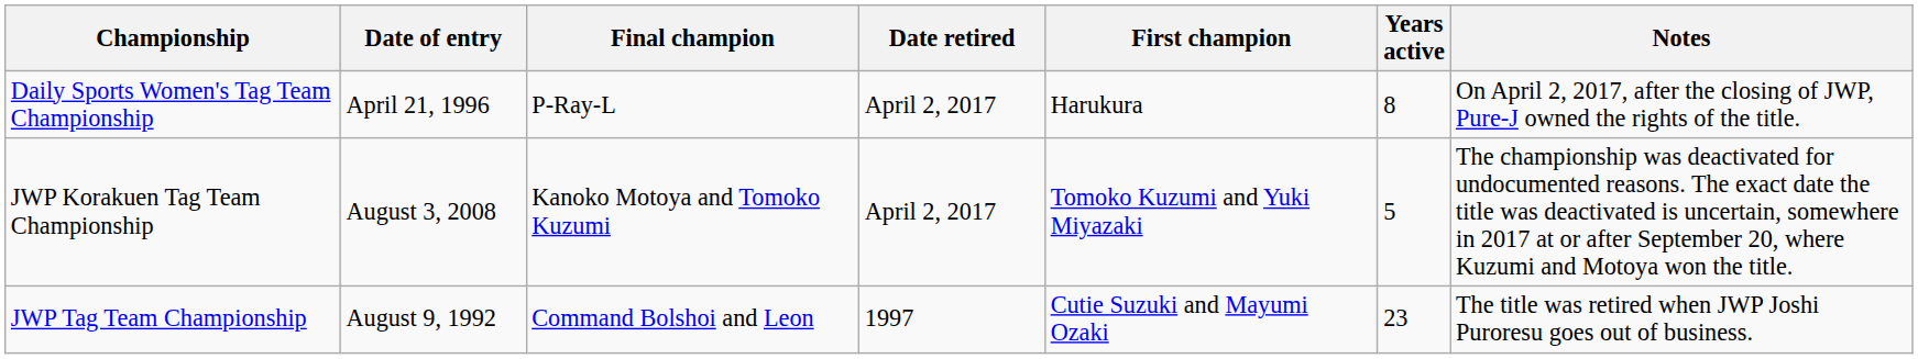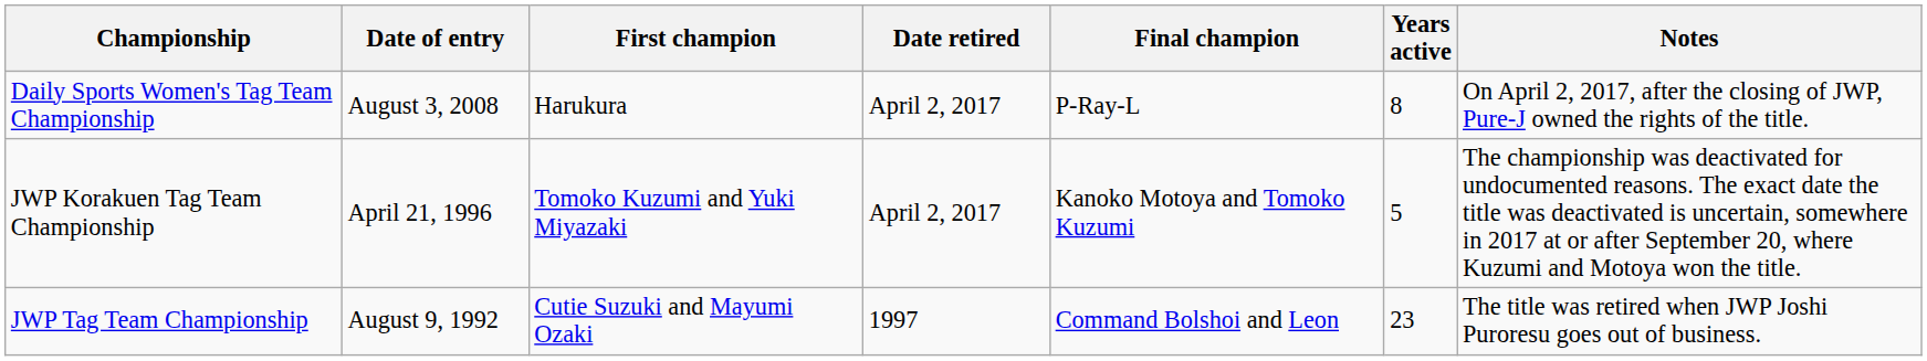 <table class="wikitable sortable" border="2">
 <tr>
 <th width="18%">Championship</th>
 <th width="10%">Date of entry</th>
+<th class="unsortable" width="18%">First champion</th>
+<th width="10%">Date retired</th>
 <th class="unsortable" width="18%">Final champion</th>
-<th width="10%">Date retired</th>
-<th class="unsortable" width="18%">First champion</th>
 <th width="0">Years active</th>
 <th class="unsortable" width="25%">Notes</th>
 </tr>
 <tr>
 <td><a href='#'>Daily Sports Women's Tag Team Championship</a></td>
-<td>April 21, 1996</td>
+<td>August 3, 2008</td>
+<td>Harukura<br></td>
+<td>April 2, 2017</td>
 <td>P-Ray-L<br></td>
-<td>April 2, 2017</td>
-<td>Harukura<br></td>
 <td>8</td>
 <td>On April 2, 2017, after the closing of JWP, <a href='#'>Pure-J</a> owned the rights of the title.</td>
 </tr>
 <tr>
 <td>JWP Korakuen Tag Team Championship</td>
-<td>August 3, 2008</td>
+<td>April 21, 1996</td>
+<td><a href='#'>Tomoko Kuzumi</a> and <a href='#'>Yuki Miyazaki</a></td>
+<td>April 2, 2017</td>
 <td>Kanoko Motoya and <a href='#'>Tomoko Kuzumi</a></td>
-<td>April 2, 2017</td>
-<td><a href='#'>Tomoko Kuzumi</a> and <a href='#'>Yuki Miyazaki</a></td>
 <td>5</td>
 <td>The championship was deactivated for undocumented reasons. The exact date the title was deactivated is uncertain, somewhere in 2017 at or after September 20, where Kuzumi and Motoya won the title.</td>
 </tr>
 <tr>
 <td><a href='#'>JWP Tag Team Championship</a></td>
 <td>August 9, 1992</td>
+<td><a href='#'>Cutie Suzuki</a> and <a href='#'>Mayumi Ozaki</a></td>
+<td>1997</td>
 <td><a href='#'>Command Bolshoi</a> and <a href='#'>Leon</a></td>
-<td>1997</td>
-<td><a href='#'>Cutie Suzuki</a> and <a href='#'>Mayumi Ozaki</a></td>
 <td>23</td>
 <td>The title was retired when JWP Joshi Puroresu goes out of business.</td>
 </tr>
 </table>
